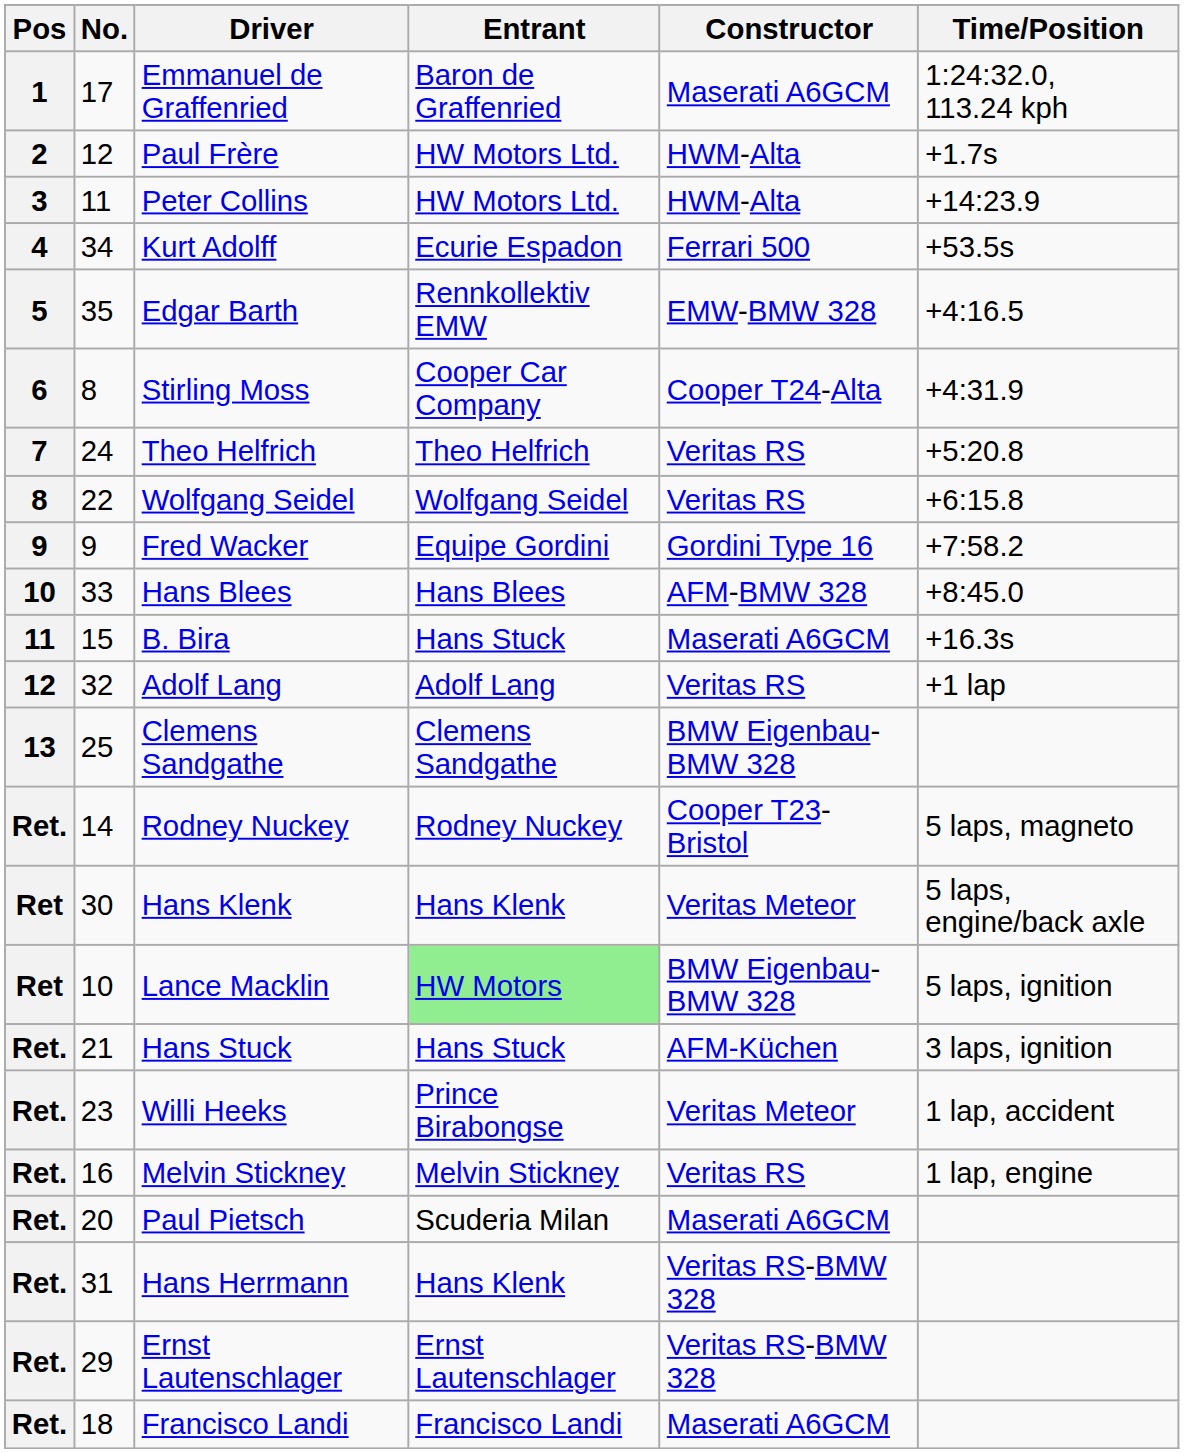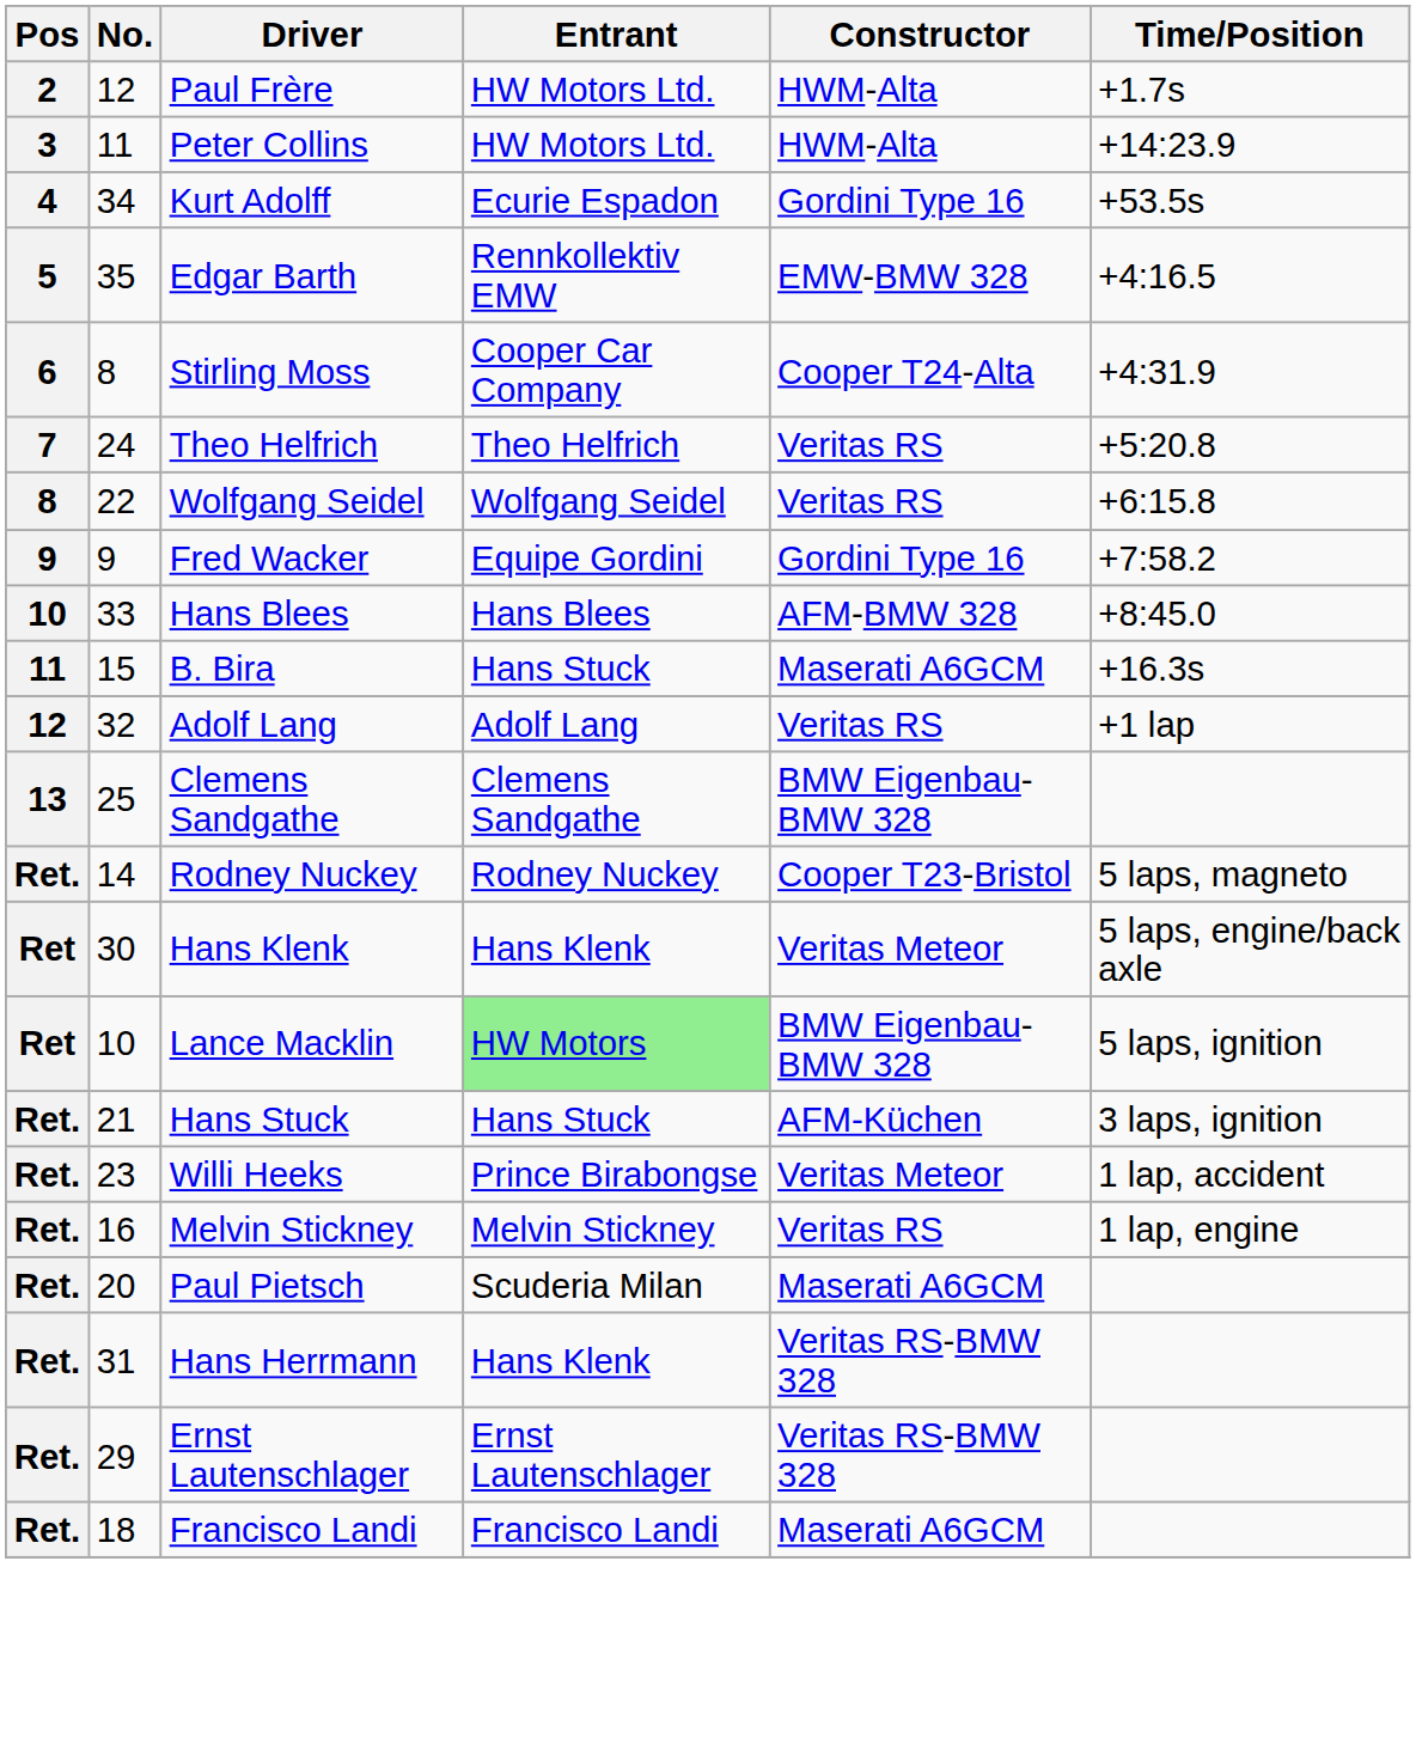 <table class="wikitable sortable" style="font-size: 95%">
 <tr>
 <th>Pos</th>
 <th>No.</th>
 <th>Driver</th>
 <th>Entrant</th>
 <th>Constructor</th>
 <th>Time/Position</th>
-</tr>
-<tr>
-<th>1</th>
-<td>17</td>
-<td> <a href='#'>Emmanuel de Graffenried</a></td>
-<td><a href='#'>Baron de Graffenried</a></td>
-<td><a href='#'>Maserati A6GCM</a></td>
-<td>1:24:32.0, 113.24 kph</td>
 </tr>
 <tr>
 <th>2</th>
 <td>12</td>
 <td> <a href='#'>Paul Frère</a></td>
 <td><a href='#'>HW Motors Ltd.</a></td>
 <td><a href='#'>HWM</a>-<a href='#'>Alta</a></td>
 <td>+1.7s</td>
 </tr>
 <tr>
 <th>3</th>
 <td>11</td>
 <td> <a href='#'>Peter Collins</a></td>
 <td><a href='#'>HW Motors Ltd.</a></td>
 <td><a href='#'>HWM</a>-<a href='#'>Alta</a></td>
 <td>+14:23.9</td>
 </tr>
 <tr>
 <th>4</th>
 <td>34</td>
 <td> <a href='#'>Kurt Adolff</a></td>
 <td><a href='#'>Ecurie Espadon</a></td>
-<td><a href='#'>Ferrari 500</a></td>
+<td><a href='#'>Gordini Type 16</a></td>
 <td>+53.5s</td>
 </tr>
 <tr>
 <th>5</th>
 <td>35</td>
 <td> <a href='#'>Edgar Barth</a></td>
 <td><a href='#'>Rennkollektiv EMW</a></td>
 <td><a href='#'>EMW</a>-<a href='#'>BMW 328</a></td>
 <td>+4:16.5</td>
 </tr>
 <tr>
 <th>6</th>
 <td>8</td>
 <td> <a href='#'>Stirling Moss</a></td>
 <td><a href='#'>Cooper Car Company</a></td>
 <td><a href='#'>Cooper T24</a>-<a href='#'>Alta</a></td>
 <td>+4:31.9</td>
 </tr>
 <tr>
 <th>7</th>
 <td>24</td>
 <td> <a href='#'>Theo Helfrich</a></td>
 <td><a href='#'>Theo Helfrich</a></td>
 <td><a href='#'>Veritas RS</a></td>
 <td>+5:20.8</td>
 </tr>
 <tr>
 <th>8</th>
 <td>22</td>
 <td> <a href='#'>Wolfgang Seidel</a></td>
 <td><a href='#'>Wolfgang Seidel</a></td>
 <td><a href='#'>Veritas RS</a></td>
 <td>+6:15.8</td>
 </tr>
 <tr>
 <th>9</th>
 <td>9</td>
 <td> <a href='#'>Fred Wacker</a></td>
 <td><a href='#'>Equipe Gordini</a></td>
 <td><a href='#'>Gordini Type 16</a></td>
 <td>+7:58.2</td>
 </tr>
 <tr>
 <th>10</th>
 <td>33</td>
 <td> <a href='#'>Hans Blees</a></td>
 <td><a href='#'>Hans Blees</a></td>
 <td><a href='#'>AFM</a>-<a href='#'>BMW 328</a></td>
 <td>+8:45.0</td>
 </tr>
 <tr>
 <th>11</th>
 <td>15</td>
 <td> <a href='#'>B. Bira</a></td>
 <td><a href='#'>Hans Stuck</a></td>
 <td><a href='#'>Maserati A6GCM</a></td>
 <td>+16.3s</td>
 </tr>
 <tr>
 <th>12</th>
 <td>32</td>
 <td> <a href='#'>Adolf Lang</a></td>
 <td><a href='#'>Adolf Lang</a></td>
 <td><a href='#'>Veritas RS</a></td>
 <td>+1 lap</td>
 </tr>
 <tr>
 <th>13</th>
 <td>25</td>
 <td> <a href='#'>Clemens Sandgathe</a></td>
 <td><a href='#'>Clemens Sandgathe</a></td>
 <td><a href='#'>BMW Eigenbau</a>-<a href='#'>BMW 328</a></td>
 <td></td>
 </tr>
 <tr>
 <th>Ret.</th>
 <td>14</td>
 <td> <a href='#'>Rodney Nuckey</a></td>
 <td><a href='#'>Rodney Nuckey</a></td>
 <td><a href='#'>Cooper T23</a>-<a href='#'>Bristol</a></td>
 <td>5 laps, magneto</td>
 </tr>
 <tr>
 <th>Ret</th>
 <td>30</td>
 <td> <a href='#'>Hans Klenk</a></td>
 <td><a href='#'>Hans Klenk</a></td>
 <td><a href='#'>Veritas Meteor</a></td>
 <td>5 laps, engine/back axle</td>
 </tr>
 <tr>
 <th>Ret</th>
 <td>10</td>
 <td> <a href='#'>Lance Macklin</a></td>
 <td style="background: lightgreen;"><a href='#'>HW Motors</a></td>
 <td><a href='#'>BMW Eigenbau</a>-<a href='#'>BMW 328</a></td>
 <td>5 laps, ignition</td>
 </tr>
 <tr>
 <th>Ret.</th>
 <td>21</td>
 <td> <a href='#'>Hans Stuck</a></td>
 <td><a href='#'>Hans Stuck</a></td>
 <td><a href='#'>AFM-Küchen</a></td>
 <td>3 laps, ignition</td>
 </tr>
 <tr>
 <th>Ret.</th>
 <td>23</td>
 <td> <a href='#'>Willi Heeks</a></td>
 <td><a href='#'>Prince Birabongse</a></td>
 <td><a href='#'>Veritas Meteor</a></td>
 <td>1 lap, accident</td>
 </tr>
 <tr>
 <th>Ret.</th>
 <td>16</td>
 <td> <a href='#'>Melvin Stickney</a></td>
 <td><a href='#'>Melvin Stickney</a></td>
 <td><a href='#'>Veritas RS</a></td>
 <td>1 lap, engine</td>
 </tr>
 <tr>
 <th>Ret.</th>
 <td>20</td>
 <td> <a href='#'>Paul Pietsch</a></td>
 <td>Scuderia Milan</td>
 <td><a href='#'>Maserati A6GCM</a></td>
 <td></td>
 </tr>
 <tr>
 <th>Ret.</th>
 <td>31</td>
 <td> <a href='#'>Hans Herrmann</a></td>
 <td><a href='#'>Hans Klenk</a></td>
 <td><a href='#'>Veritas RS</a>-<a href='#'>BMW 328</a></td>
 <td></td>
 </tr>
 <tr>
 <th>Ret.</th>
 <td>29</td>
 <td> <a href='#'>Ernst Lautenschlager</a></td>
 <td><a href='#'>Ernst Lautenschlager</a></td>
 <td><a href='#'>Veritas RS</a>-<a href='#'>BMW 328</a></td>
 <td></td>
 </tr>
 <tr>
 <th>Ret.</th>
 <td>18</td>
 <td> <a href='#'>Francisco Landi</a></td>
 <td><a href='#'>Francisco Landi</a></td>
 <td><a href='#'>Maserati A6GCM</a></td>
 <td></td>
 </tr>
 <tr>
 </tr>
 </table>
